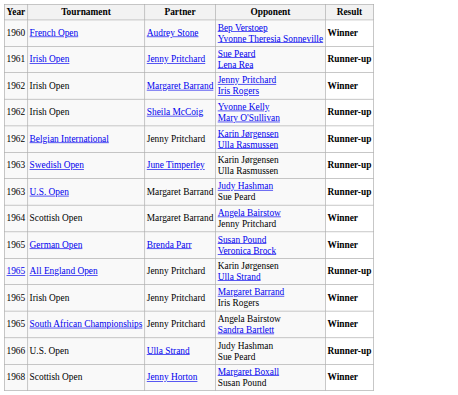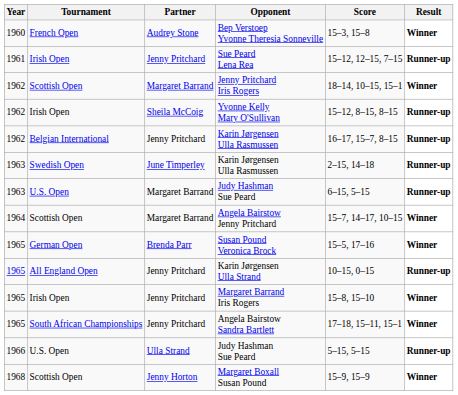 <table class="sortable wikitable" style="font-size: 90%;">
 <tr>
 <th>Year</th>
 <th>Tournament</th>
 <th>Partner</th>
 <th>Opponent</th>
+<th>Score</th>
 <th>Result</th>
 </tr>
 <tr>
 <td align="center">1960</td>
 <td align="left"><a href='#'>French Open</a></td>
 <td align="left"> <a href='#'>Audrey Stone</a></td>
 <td align="left"> <a href='#'>Bep Verstoep</a><br> <a href='#'>Yvonne Theresia Sonneville</a></td>
+<td align="left">15–3, 15–8</td>
 <td style="text-align:left; background:white"> <strong>Winner</strong></td>
 </tr>
 <tr>
 <td align="center">1961</td>
 <td align="left"><a href='#'>Irish Open</a></td>
 <td align="left"> <a href='#'>Jenny Pritchard</a></td>
 <td align="left"> <a href='#'>Sue Peard</a><br> <a href='#'>Lena Rea</a></td>
+<td align="left">15–12, 12–15, 7–15</td>
 <td style="text-align:left; background:white"> <strong>Runner-up</strong></td>
 </tr>
 <tr>
 <td align="center">1962</td>
-<td align="left">Irish Open</td>
+<td align="left"><a href='#'>Scottish Open</a></td>
 <td align="left"> <a href='#'>Margaret Barrand</a></td>
 <td align="left"> <a href='#'>Jenny Pritchard</a><br> <a href='#'>Iris Rogers</a></td>
+<td align="left">18–14, 10–15, 15–1</td>
 <td style="text-align:left; background:white"> <strong>Winner</strong></td>
 </tr>
 <tr>
 <td align="center">1962</td>
 <td align="left">Irish Open</td>
 <td align="left"> <a href='#'>Sheila McCoig</a></td>
 <td align="left"> <a href='#'>Yvonne Kelly</a><br> <a href='#'>Mary O'Sullivan</a></td>
+<td align="left">15–12, 8–15, 8–15</td>
 <td style="text-align:left; background:white"> <strong>Runner-up</strong></td>
 </tr>
 <tr>
 <td align="center">1962</td>
 <td align="left"><a href='#'>Belgian International</a></td>
 <td align="left"> Jenny Pritchard</td>
 <td align="left"> <a href='#'>Karin Jørgensen</a><br> <a href='#'>Ulla Rasmussen</a></td>
+<td align="left">16–17, 15–7, 8–15</td>
 <td style="text-align:left; background:white"> <strong>Runner-up</strong></td>
 </tr>
 <tr>
 <td align="center">1963</td>
 <td align="left"><a href='#'>Swedish Open</a></td>
 <td align="left"> <a href='#'>June Timperley</a></td>
 <td align="left"> Karin Jørgensen<br> Ulla Rasmussen</td>
+<td align="left">2–15, 14–18</td>
 <td style="text-align:left; background:white"> <strong>Runner-up</strong></td>
 </tr>
 <tr>
 <td align="center">1963</td>
 <td align="left"><a href='#'>U.S. Open</a></td>
 <td align="left"> Margaret Barrand</td>
 <td align="left"> <a href='#'>Judy Hashman</a><br> Sue Peard</td>
+<td align="left">6–15, 5–15</td>
 <td style="text-align:left; background:white"> <strong>Runner-up</strong></td>
 </tr>
 <tr>
 <td align="center">1964</td>
 <td align="left">Scottish Open</td>
 <td align="left"> Margaret Barrand</td>
 <td align="left"> <a href='#'>Angela Bairstow</a><br> Jenny Pritchard</td>
+<td align="left">15–7, 14–17, 10–15</td>
 <td style="text-align:left; background:white"> <strong>Winner</strong></td>
 </tr>
 <tr>
 <td align="center">1965</td>
 <td align="left"><a href='#'>German Open</a></td>
 <td align="left"> <a href='#'>Brenda Parr</a></td>
 <td align="left"> <a href='#'>Susan Pound</a><br> <a href='#'>Veronica Brock</a></td>
+<td align="left">15–5, 17–16</td>
 <td style="text-align:left; background:white"> <strong>Winner</strong></td>
 </tr>
 <tr>
 <td align="center"><a href='#'>1965</a></td>
 <td align="left"><a href='#'>All England Open</a></td>
 <td align="left"> Jenny Pritchard</td>
 <td align="left"> Karin Jørgensen<br> <a href='#'>Ulla Strand</a></td>
+<td align="left">10–15, 0–15</td>
 <td style="text-align:left; background:white"> <strong>Runner-up</strong></td>
 </tr>
 <tr>
 <td align="center">1965</td>
 <td align="left">Irish Open</td>
 <td align="left"> Jenny Pritchard</td>
 <td align="left"> <a href='#'>Margaret Barrand</a><br> Iris Rogers</td>
+<td align="left">15–8, 15–10</td>
 <td style="text-align:left; background:white"> <strong>Winner</strong></td>
 </tr>
 <tr>
 <td align="center">1965</td>
 <td align="left"><a href='#'>South African Championships</a></td>
 <td align="left"> Jenny Pritchard</td>
 <td align="left"> Angela Bairstow<br> <a href='#'>Sandra Bartlett</a></td>
+<td align="left">17–18, 15–11, 15–1</td>
 <td style="text-align:left; background:white"> <strong>Winner</strong></td>
 </tr>
 <tr>
 <td align="center">1966</td>
 <td align="left">U.S. Open</td>
 <td align="left"> <a href='#'>Ulla Strand</a></td>
 <td align="left"> Judy Hashman<br> Sue Peard</td>
+<td align="left">5–15, 5–15</td>
 <td style="text-align:left; background:white"> <strong>Runner-up</strong></td>
 </tr>
 <tr>
 <td align="center">1968</td>
 <td align="left">Scottish Open</td>
 <td align="left"> <a href='#'>Jenny Horton</a></td>
 <td align="left"> <a href='#'>Margaret Boxall</a><br> Susan Pound</td>
+<td align="left">15–9, 15–9</td>
 <td style="text-align:left; background:white"> <strong>Winner</strong></td>
 </tr>
 </table>
